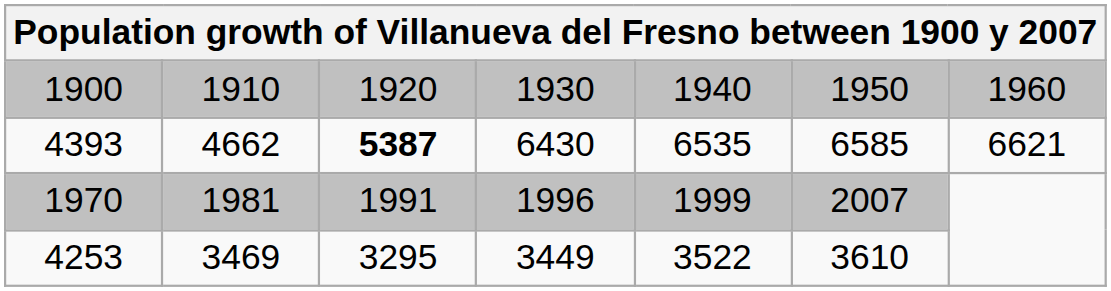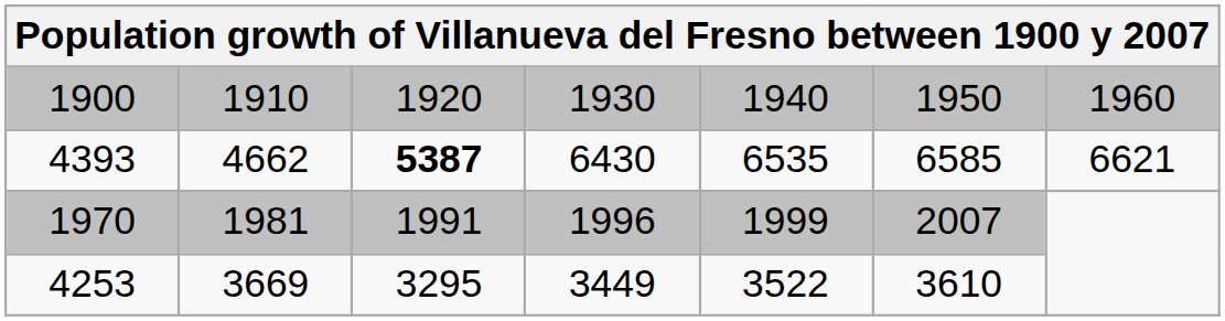 <table class="wikitable">
 <tr>
 <th colspan="25">Population growth of Villanueva del Fresno between 1900 y 2007</th>
 </tr>
 <tr bgcolor="#C0C0C0">
 <td align="center">1900</td>
 <td align="center">1910</td>
 <td align="center">1920</td>
 <td align="center">1930</td>
 <td align="center">1940</td>
 <td align="center">1950</td>
 <td align="center">1960</td>
 </tr>
 <tr>
 <td align="center">4393</td>
 <td align="center">4662</td>
 <td align="center"><strong>5387</strong></td>
 <td align="center">6430</td>
 <td align="center">6535</td>
 <td align="center">6585</td>
 <td align="center">6621</td>
 </tr>
 <tr bgcolor="#C0C0C0">
 <td align="center">1970</td>
 <td align="center">1981</td>
 <td align="center">1991</td>
 <td align="center">1996</td>
 <td align="center">1999</td>
 <td align="center">2007</td>
 </tr>
 <tr>
 <td align="center">4253</td>
-<td align="center">3469</td>
+<td align="center">3669</td>
 <td align="center">3295</td>
 <td align="center">3449</td>
 <td align="center">3522</td>
 <td align="center">3610</td>
 </tr>
 </table>
